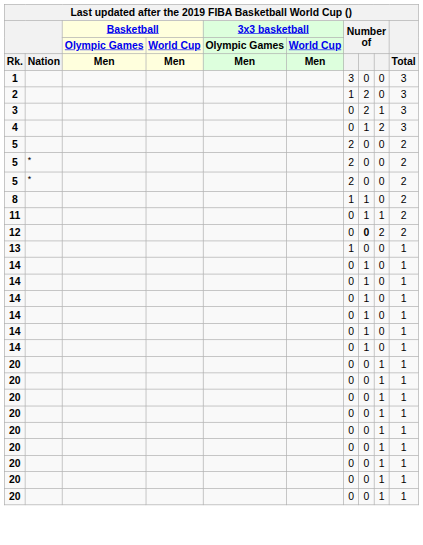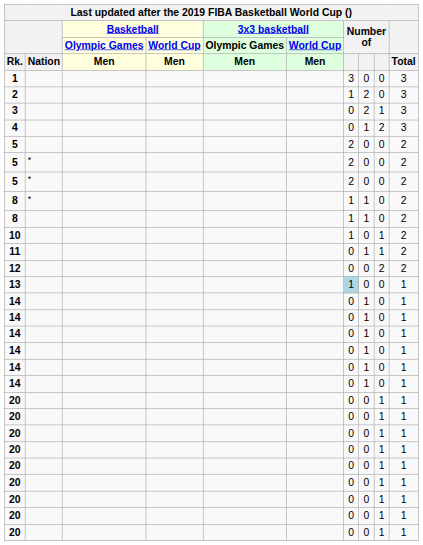 <table class="wikitable" style="margin-top: 0em; text-align: center; font-size: 100%;">
 <tr>
 <th colspan="10">Last updated after the 2019 FIBA Basketball World Cup ()</th>
 </tr>
 <tr>
 <th rowspan="2" colspan="2"></th>
 <th colspan="2" style="background: #ffd;"><a href='#'>Basketball</a></th>
 <th colspan="2" style="background: #dfd;"><a href='#'>3x3 basketball</a></th>
 <th rowspan="2" colspan="3">Number of</th>
 <th rowspan="2"></th>
 </tr>
 <tr>
 <th style="background: #ffd;"><a href='#'>Olympic Games</a></th>
 <th style="background: #ffd;"><a href='#'>World Cup</a></th>
 <th style="background: #dfd;">Olympic Games</th>
 <th style="background: #dfd;"><a href='#'>World Cup</a></th>
 </tr>
 <tr>
 <th style="width: 1em;">Rk.</th>
 <th>Nation</th>
 <th style="background: #ffd;">Men</th>
 <th style="background: #ffd;">Men</th>
 <th style="background: #dfd;">Men</th>
 <th style="background: #dfd;">Men</th>
 <th style="width: 1em;"></th>
 <th style="width: 1em;"></th>
 <th style="width: 1em;"></th>
 <th style="width: 1em;">Total</th>
 </tr>
 <tr>
 <td><strong>1</strong></td>
 <td style="text-align: left;"></td>
 <td></td>
 <td></td>
 <td></td>
 <td></td>
 <td>3</td>
 <td>0</td>
 <td>0</td>
 <td>3</td>
 </tr>
 <tr>
 <td><strong>2</strong></td>
 <td style="text-align: left;"></td>
 <td></td>
 <td></td>
 <td></td>
 <td></td>
 <td>1</td>
 <td>2</td>
 <td>0</td>
 <td>3</td>
 </tr>
 <tr>
 <td><strong>3</strong></td>
 <td style="text-align: left;"></td>
 <td></td>
 <td></td>
 <td></td>
 <td></td>
 <td>0</td>
 <td>2</td>
 <td>1</td>
 <td>3</td>
 </tr>
 <tr>
 <td><strong>4</strong></td>
 <td style="text-align: left;"></td>
 <td></td>
 <td></td>
 <td></td>
 <td></td>
 <td>0</td>
 <td>1</td>
 <td>2</td>
 <td>3</td>
 </tr>
 <tr>
 <td><strong>5</strong></td>
 <td style="text-align: left;"></td>
 <td></td>
 <td></td>
 <td></td>
 <td></td>
 <td>2</td>
 <td>0</td>
 <td>0</td>
 <td>2</td>
 </tr>
 <tr>
 <td><strong>5</strong></td>
 <td style="text-align: left;"><em></em><sup>*</sup></td>
 <td></td>
 <td></td>
 <td></td>
 <td></td>
 <td>2</td>
 <td>0</td>
 <td>0</td>
 <td>2</td>
 </tr>
 <tr>
 <td><strong>5</strong></td>
 <td style="text-align: left;"><em></em><sup>*</sup></td>
 <td></td>
 <td></td>
 <td></td>
 <td></td>
 <td>2</td>
 <td>0</td>
 <td>0</td>
 <td>2</td>
 </tr>
 <tr>
 <td><strong>8</strong></td>
+<td style="text-align: left;"><em></em><sup>*</sup></td>
+<td></td>
+<td></td>
+<td></td>
+<td></td>
+<td>1</td>
+<td>1</td>
+<td>0</td>
+<td>2</td>
+</tr>
+<tr>
+<td><strong>8</strong></td>
 <td style="text-align: left;"></td>
 <td></td>
 <td></td>
 <td></td>
 <td></td>
 <td>1</td>
 <td>1</td>
 <td>0</td>
+<td>2</td>
+</tr>
+<tr>
+<td><strong>10</strong></td>
+<td style="text-align: left;"></td>
+<td></td>
+<td></td>
+<td></td>
+<td></td>
+<td>1</td>
+<td>0</td>
+<td>1</td>
 <td>2</td>
 </tr>
 <tr>
 <td><strong>11</strong></td>
 <td style="text-align: left;"></td>
 <td></td>
 <td></td>
 <td></td>
 <td></td>
 <td>0</td>
 <td>1</td>
 <td>1</td>
 <td>2</td>
 </tr>
 <tr>
 <td><strong>12</strong></td>
 <td style="text-align: left;"></td>
 <td></td>
 <td></td>
 <td></td>
 <td></td>
 <td>0</td>
-<td><strong>0</strong></td>
+<td>0</td>
 <td>2</td>
 <td>2</td>
 </tr>
 <tr>
 <td><strong>13</strong></td>
 <td style="text-align: left;"></td>
 <td></td>
 <td></td>
 <td></td>
 <td></td>
-<td>1</td>
+<td style="background: lightblue;">1</td>
 <td>0</td>
 <td>0</td>
 <td>1</td>
 </tr>
 <tr>
 <td><strong>14</strong></td>
 <td style="text-align: left;"></td>
 <td></td>
 <td></td>
 <td></td>
 <td></td>
 <td>0</td>
 <td>1</td>
 <td>0</td>
 <td>1</td>
 </tr>
 <tr>
 <td><strong>14</strong></td>
 <td style="text-align: left;"></td>
 <td></td>
 <td></td>
 <td></td>
 <td></td>
 <td>0</td>
 <td>1</td>
 <td>0</td>
 <td>1</td>
 </tr>
 <tr>
 <td><strong>14</strong></td>
 <td style="text-align: left;"></td>
 <td></td>
 <td></td>
 <td></td>
 <td></td>
 <td>0</td>
 <td>1</td>
 <td>0</td>
 <td>1</td>
 </tr>
 <tr>
 <td><strong>14</strong></td>
 <td style="text-align: left;"></td>
 <td></td>
 <td></td>
 <td></td>
 <td></td>
 <td>0</td>
 <td>1</td>
 <td>0</td>
 <td>1</td>
 </tr>
 <tr>
 <td><strong>14</strong></td>
 <td style="text-align: left;"></td>
 <td></td>
 <td></td>
 <td></td>
 <td></td>
 <td>0</td>
 <td>1</td>
 <td>0</td>
 <td>1</td>
 </tr>
 <tr>
 <td><strong>14</strong></td>
 <td style="text-align: left;"></td>
 <td></td>
 <td></td>
 <td></td>
 <td></td>
 <td>0</td>
 <td>1</td>
 <td>0</td>
 <td>1</td>
 </tr>
 <tr>
 <td><strong>20</strong></td>
 <td style="text-align: left;"></td>
 <td></td>
 <td></td>
 <td></td>
 <td></td>
 <td>0</td>
 <td>0</td>
 <td>1</td>
 <td>1</td>
 </tr>
 <tr>
 <td><strong>20</strong></td>
 <td style="text-align: left;"></td>
 <td></td>
 <td></td>
 <td></td>
 <td></td>
 <td>0</td>
 <td>0</td>
 <td>1</td>
 <td>1</td>
 </tr>
 <tr>
 <td><strong>20</strong></td>
 <td style="text-align: left;"></td>
 <td></td>
 <td></td>
 <td></td>
 <td></td>
 <td>0</td>
 <td>0</td>
 <td>1</td>
 <td>1</td>
 </tr>
 <tr>
 <td><strong>20</strong></td>
 <td style="text-align: left;"></td>
 <td></td>
 <td></td>
 <td></td>
 <td></td>
 <td>0</td>
 <td>0</td>
 <td>1</td>
 <td>1</td>
 </tr>
 <tr>
 <td><strong>20</strong></td>
 <td style="text-align: left;"></td>
 <td></td>
 <td></td>
 <td></td>
 <td></td>
 <td>0</td>
 <td>0</td>
 <td>1</td>
 <td>1</td>
 </tr>
 <tr>
 <td><strong>20</strong></td>
 <td style="text-align: left;"></td>
 <td></td>
 <td></td>
 <td></td>
 <td></td>
 <td>0</td>
 <td>0</td>
 <td>1</td>
 <td>1</td>
 </tr>
 <tr>
 <td><strong>20</strong></td>
 <td style="text-align: left;"></td>
 <td></td>
 <td></td>
 <td></td>
 <td></td>
 <td>0</td>
 <td>0</td>
 <td>1</td>
 <td>1</td>
 </tr>
 <tr>
 <td><strong>20</strong></td>
 <td style="text-align: left;"></td>
 <td></td>
 <td></td>
 <td></td>
 <td></td>
 <td>0</td>
 <td>0</td>
 <td>1</td>
 <td>1</td>
 </tr>
 <tr>
 <td><strong>20</strong></td>
 <td style="text-align: left;"></td>
 <td></td>
 <td></td>
 <td></td>
 <td></td>
 <td>0</td>
 <td>0</td>
 <td>1</td>
 <td>1</td>
 </tr>
 </table>
